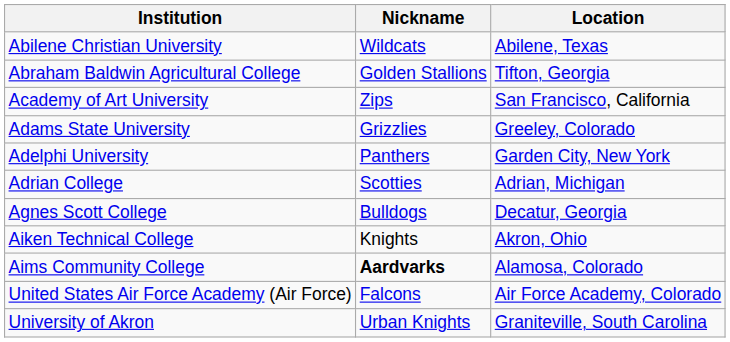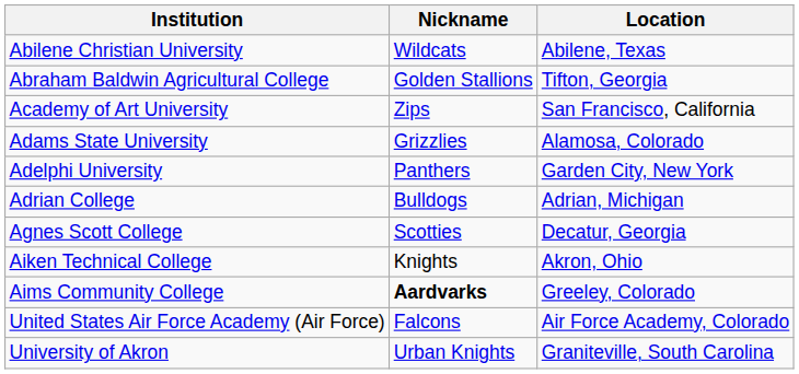 <table class="wikitable">
 <tr>
 <th>Institution</th>
 <th>Nickname</th>
 <th>Location</th>
 </tr>
 <tr>
 <td><a href='#'>Abilene Christian University</a></td>
 <td><a href='#'>Wildcats</a></td>
 <td><a href='#'>Abilene, Texas</a></td>
 </tr>
 <tr>
 <td><a href='#'>Abraham Baldwin Agricultural College</a></td>
 <td><a href='#'>Golden Stallions</a></td>
 <td><a href='#'>Tifton, Georgia</a></td>
 </tr>
 <tr>
 <td><a href='#'>Academy of Art University</a></td>
 <td><a href='#'>Zips</a></td>
 <td><a href='#'>San Francisco</a>, California</td>
 </tr>
 <tr>
 <td><a href='#'>Adams State University</a></td>
 <td><a href='#'>Grizzlies</a></td>
-<td><a href='#'>Greeley, Colorado</a></td>
+<td><a href='#'>Alamosa, Colorado</a></td>
 </tr>
 <tr>
 <td><a href='#'>Adelphi University</a></td>
 <td><a href='#'>Panthers</a></td>
 <td><a href='#'>Garden City, New York</a></td>
 </tr>
 <tr>
 <td><a href='#'>Adrian College</a></td>
-<td><a href='#'>Scotties</a></td>
+<td><a href='#'>Bulldogs</a></td>
 <td><a href='#'>Adrian, Michigan</a></td>
 </tr>
 <tr>
 <td><a href='#'>Agnes Scott College</a></td>
-<td><a href='#'>Bulldogs</a></td>
+<td><a href='#'>Scotties</a></td>
 <td><a href='#'>Decatur, Georgia</a></td>
 </tr>
 <tr>
 <td><a href='#'>Aiken Technical College</a></td>
 <td>Knights</td>
 <td><a href='#'>Akron, Ohio</a></td>
 </tr>
 <tr>
 <td><a href='#'>Aims Community College</a></td>
 <td><strong>Aardvarks</strong></td>
-<td><a href='#'>Alamosa, Colorado</a></td>
+<td><a href='#'>Greeley, Colorado</a></td>
 </tr>
 <tr>
 <td><a href='#'>United States Air Force Academy</a> (Air Force)</td>
 <td><a href='#'>Falcons</a></td>
 <td><a href='#'>Air Force Academy, Colorado</a></td>
 </tr>
 <tr>
 <td><a href='#'>University of Akron</a></td>
 <td><a href='#'>Urban Knights</a></td>
 <td><a href='#'>Graniteville, South Carolina</a></td>
 </tr>
 </table>
